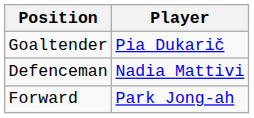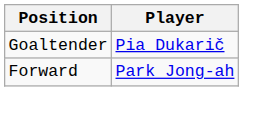 <table class="wikitable">
 <tr>
 <th>Position</th>
 <th>Player</th>
 </tr>
 <tr>
 <td>Goaltender</td>
 <td> <a href='#'>Pia Dukarič</a></td>
 </tr>
 <tr>
-<td>Defenceman</td>
-<td> <a href='#'>Nadia Mattivi</a></td>
-</tr>
-<tr>
 <td>Forward</td>
 <td> <a href='#'>Park Jong-ah</a></td>
 </tr>
 </table>
